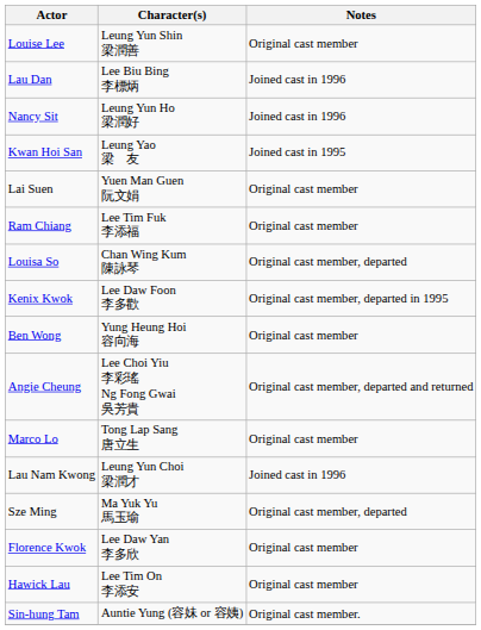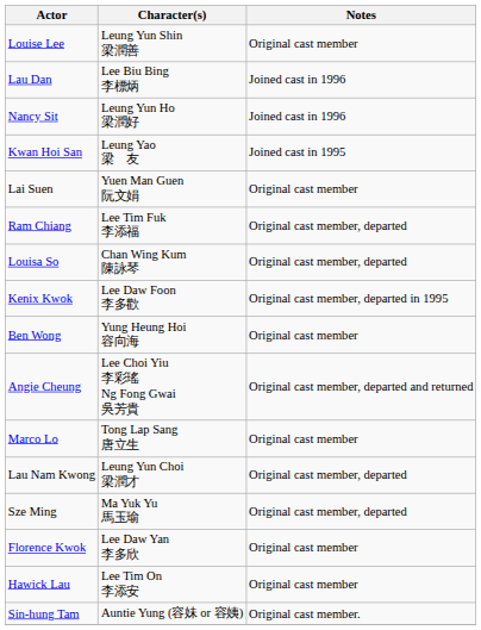 <table class="wikitable">
 <tr>
 <th>Actor</th>
 <th>Character(s)</th>
 <th>Notes</th>
 </tr>
 <tr>
 <td><a href='#'>Louise Lee</a></td>
 <td>Leung Yun Shin <br> 梁潤善</td>
 <td>Original cast member</td>
 </tr>
 <tr>
 <td><a href='#'>Lau Dan</a></td>
 <td>Lee Biu Bing <br> 李標炳</td>
 <td>Joined cast in 1996</td>
 </tr>
 <tr>
 <td><a href='#'>Nancy Sit</a></td>
 <td>Leung Yun Ho<br> 梁潤好</td>
 <td>Joined cast in 1996</td>
 </tr>
 <tr>
 <td><a href='#'>Kwan Hoi San</a></td>
 <td>Leung Yao  <br> 梁　友</td>
 <td>Joined cast in 1995</td>
 </tr>
 <tr>
 <td>Lai Suen</td>
 <td>Yuen Man Guen <br> 阮文娟</td>
 <td>Original cast member</td>
 </tr>
 <tr>
 <td><a href='#'>Ram Chiang</a></td>
 <td>Lee Tim Fuk <br> 李添福</td>
-<td>Original cast member</td>
+<td>Original cast member, departed</td>
 </tr>
 <tr>
 <td><a href='#'>Louisa So</a></td>
 <td>Chan Wing Kum <br> 陳詠琴</td>
 <td>Original cast member, departed</td>
 </tr>
 <tr>
 <td><a href='#'>Kenix Kwok</a></td>
 <td>Lee Daw Foon <br> 李多歡</td>
 <td>Original cast member, departed in 1995</td>
 </tr>
 <tr>
 <td><a href='#'>Ben Wong</a></td>
 <td>Yung Heung Hoi<br> 容向海</td>
 <td>Original cast member</td>
 </tr>
 <tr>
 <td><a href='#'>Angie Cheung</a></td>
 <td>Lee Choi Yiu <br> 李彩瑤<br>Ng Fong Gwai <br> 吳芳貴</td>
 <td>Original cast member, departed and returned</td>
 </tr>
 <tr>
 <td><a href='#'>Marco Lo</a></td>
 <td>Tong Lap Sang <br> 唐立生</td>
 <td>Original cast member</td>
 </tr>
 <tr>
 <td>Lau Nam Kwong</td>
 <td>Leung Yun Choi <br> 梁潤才</td>
-<td>Joined cast in 1996</td>
+<td>Original cast member, departed</td>
 </tr>
 <tr>
 <td>Sze Ming</td>
 <td>Ma Yuk Yu <br>馬玉瑜</td>
 <td>Original cast member, departed</td>
 </tr>
 <tr>
 <td><a href='#'>Florence Kwok</a></td>
 <td>Lee Daw Yan <br> 李多欣</td>
 <td>Original cast member</td>
 </tr>
 <tr>
 <td><a href='#'>Hawick Lau</a></td>
 <td>Lee Tim On <br> 李添安</td>
 <td>Original cast member</td>
 </tr>
 <tr>
 <td><a href='#'>Sin-hung Tam</a></td>
 <td>Auntie Yung (容妹 or 容姨)</td>
 <td>Original cast member.</td>
 </tr>
 <tr>
 </tr>
 </table>
